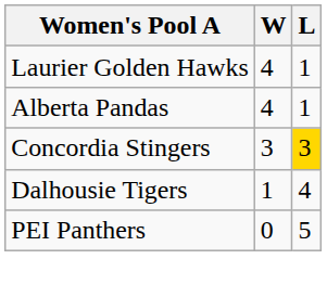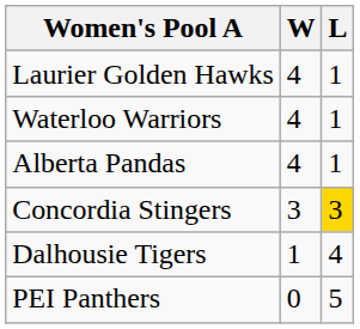 <table class="wikitable">
 <tr>
 <th>Women's Pool A</th>
 <th>W</th>
 <th>L</th>
 </tr>
 <tr>
 <td>Laurier Golden Hawks</td>
+<td>4</td>
+<td>1</td>
+</tr>
+<tr>
+<td>Waterloo Warriors</td>
 <td>4</td>
 <td>1</td>
 </tr>
 <tr>
 <td>Alberta Pandas</td>
 <td>4</td>
 <td>1</td>
 </tr>
 <tr>
 <td>Concordia Stingers</td>
 <td>3</td>
 <td style="background: gold;">3</td>
 </tr>
 <tr>
 <td>Dalhousie Tigers</td>
 <td>1</td>
 <td>4</td>
 </tr>
 <tr>
 <td>PEI Panthers</td>
 <td>0</td>
 <td>5</td>
 </tr>
 </table>
